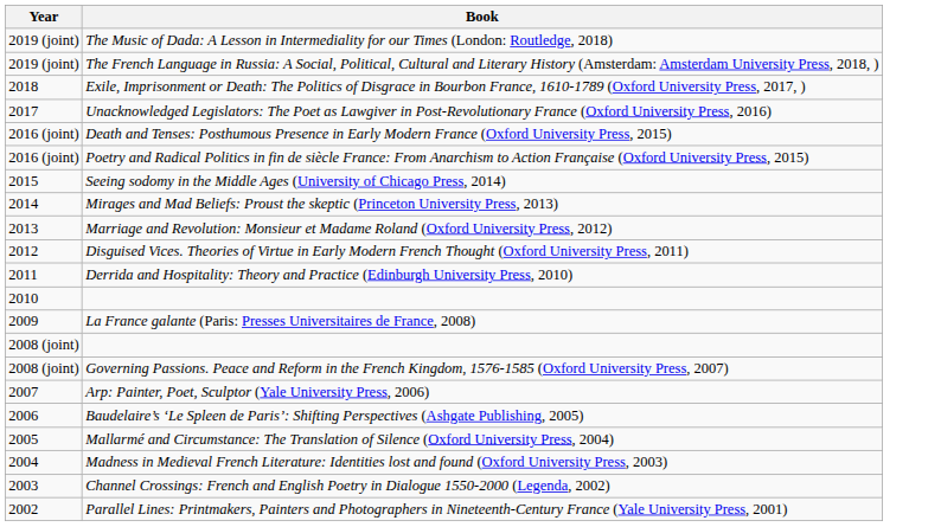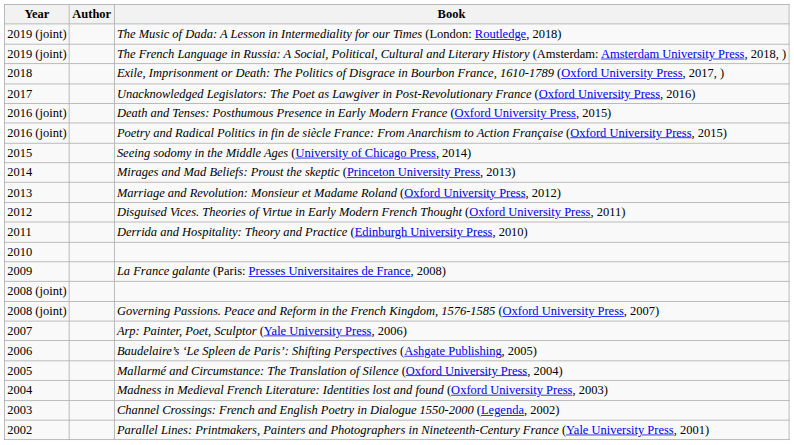 <table class="wikitable sortable">
 <tr>
 <th>Year</th>
+<th>Author</th>
 <th>Book</th>
 </tr>
 <tr>
 <td>2019 (joint)</td>
+<td></td>
 <td><em>The Music of Dada: A Lesson in Intermediality for our Times</em> (London: <a href='#'>Routledge</a>, 2018)</td>
 </tr>
 <tr>
 <td>2019 (joint)</td>
+<td data-sort-value="Offord, Derek"></td>
 <td><em>The French Language in Russia: A Social, Political, Cultural and Literary History</em> (Amsterdam: <a href='#'>Amsterdam University Press</a>, 2018, )</td>
 </tr>
 <tr>
 <td>2018</td>
+<td></td>
 <td><em>Exile, Imprisonment or Death: The Politics of Disgrace in Bourbon France, 1610-1789</em> (<a href='#'>Oxford University Press</a>, 2017, )</td>
 </tr>
 <tr>
 <td>2017</td>
+<td></td>
 <td><em>Unacknowledged Legislators: The Poet as Lawgiver in Post-Revolutionary France</em> (<a href='#'>Oxford University Press</a>, 2016)</td>
 </tr>
 <tr>
 <td>2016 (joint)</td>
+<td></td>
 <td><em>Death and Tenses: Posthumous Presence in Early Modern France</em> (<a href='#'>Oxford University Press</a>, 2015)</td>
 </tr>
 <tr>
 <td>2016 (joint)</td>
+<td></td>
 <td><em>Poetry and Radical Politics in fin de siècle France: From Anarchism to Action Française</em> (<a href='#'>Oxford University Press</a>, 2015)</td>
 </tr>
 <tr>
 <td>2015</td>
+<td></td>
 <td><em>Seeing sodomy in the Middle Ages</em> (<a href='#'>University of Chicago Press</a>, 2014)</td>
 </tr>
 <tr>
 <td>2014</td>
+<td></td>
 <td><em>Mirages and Mad Beliefs: Proust the skeptic</em> (<a href='#'>Princeton University Press</a>, 2013)</td>
 </tr>
 <tr>
 <td>2013</td>
+<td></td>
 <td><em>Marriage and Revolution: Monsieur et Madame Roland</em> (<a href='#'>Oxford University Press</a>, 2012)</td>
 </tr>
 <tr>
 <td>2012</td>
+<td></td>
 <td><em>Disguised Vices. Theories of Virtue in Early Modern French Thought</em> (<a href='#'>Oxford University Press</a>, 2011)</td>
 </tr>
 <tr>
 <td>2011</td>
+<td></td>
 <td><em>Derrida and Hospitality: Theory and Practice</em> (<a href='#'>Edinburgh University Press</a>, 2010)</td>
 </tr>
 <tr>
 <td>2010</td>
 <td></td>
+<td></td>
 </tr>
 <tr>
 <td>2009</td>
+<td></td>
 <td><em>La France galante</em> (Paris: <a href='#'>Presses Universitaires de France</a>, 2008)</td>
 </tr>
 <tr>
 <td>2008 (joint)</td>
 <td></td>
+<td></td>
 </tr>
 <tr>
 <td>2008 (joint)</td>
+<td></td>
 <td><em>Governing Passions. Peace and Reform in the French Kingdom, 1576-1585</em> (<a href='#'>Oxford University Press</a>, 2007)</td>
 </tr>
 <tr>
 <td>2007</td>
+<td></td>
 <td><em>Arp: Painter, Poet, Sculptor</em> (<a href='#'>Yale University Press</a>, 2006)</td>
 </tr>
 <tr>
 <td>2006</td>
+<td></td>
 <td><em>Baudelaire’s ‘Le Spleen de Paris’: Shifting Perspectives</em> (<a href='#'>Ashgate Publishing</a>, 2005)</td>
 </tr>
 <tr>
 <td>2005</td>
+<td></td>
 <td><em>Mallarmé and Circumstance: The Translation of Silence</em> (<a href='#'>Oxford University Press</a>, 2004)</td>
 </tr>
 <tr>
 <td>2004</td>
+<td></td>
 <td><em>Madness in Medieval French Literature: Identities lost and found</em> (<a href='#'>Oxford University Press</a>, 2003)</td>
 </tr>
 <tr>
 <td>2003</td>
+<td></td>
 <td><em>Channel Crossings: French and English Poetry in Dialogue 1550-2000</em> (<a href='#'>Legenda</a>, 2002)</td>
 </tr>
 <tr>
 <td>2002</td>
+<td></td>
 <td><em>Parallel Lines: Printmakers, Painters and Photographers in Nineteenth-Century France</em> (<a href='#'>Yale University Press</a>, 2001)</td>
 </tr>
 </table>
